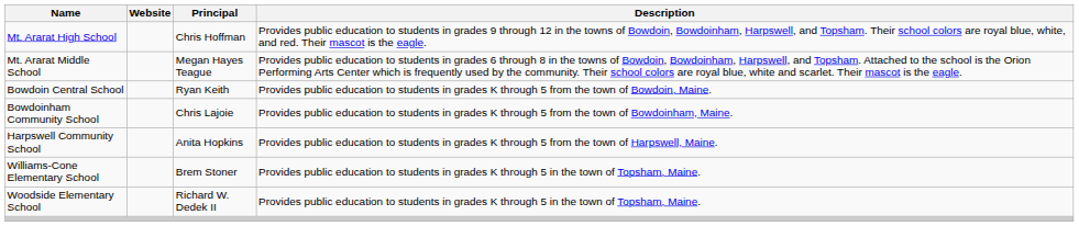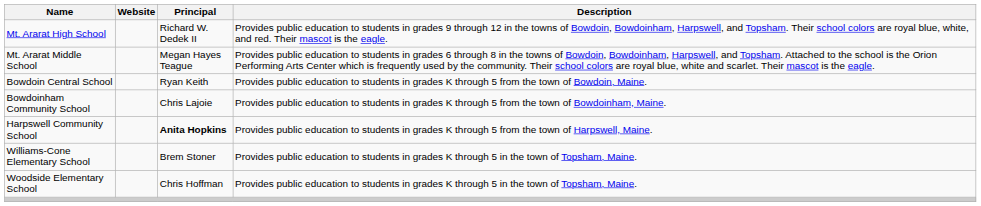 <table width="auto" class="wikitable">
 <tr>
 <th colspan="3">Name</th>
 <th>Website</th>
 <th>Principal</th>
 <th>Description</th>
 </tr>
 <tr>
 <td colspan="3"><a href='#'>Mt. Ararat High School</a></td>
 <td></td>
-<td>Chris Hoffman</td>
+<td>Richard W. Dedek II</td>
 <td>Provides public education to students in grades 9 through 12 in the towns of <a href='#'>Bowdoin</a>, <a href='#'>Bowdoinham</a>, <a href='#'>Harpswell</a>, and <a href='#'>Topsham</a>. Their <a href='#'>school colors</a> are royal blue, white, and red. Their <a href='#'>mascot</a> is the <a href='#'>eagle</a>.</td>
 </tr>
 <tr>
 <td colspan="3">Mt. Ararat Middle School</td>
 <td></td>
 <td>Megan Hayes Teague</td>
 <td>Provides public education to students in grades 6 through 8 in the towns of <a href='#'>Bowdoin</a>, <a href='#'>Bowdoinham</a>, <a href='#'>Harpswell</a>, and <a href='#'>Topsham</a>. Attached to the school is the Orion Performing Arts Center which is frequently used by the community. Their <a href='#'>school colors</a> are royal blue, white and scarlet.  Their <a href='#'>mascot</a> is the <a href='#'>eagle</a>.</td>
 </tr>
 <tr>
 <td colspan="3">Bowdoin Central School</td>
 <td></td>
 <td>Ryan Keith</td>
 <td>Provides public education to students in grades K through 5 from the town of <a href='#'>Bowdoin, Maine</a>.</td>
 </tr>
 <tr>
 <td colspan="3">Bowdoinham Community School</td>
 <td></td>
 <td>Chris Lajoie</td>
 <td>Provides public education to students in grades K through 5 from the town of <a href='#'>Bowdoinham, Maine</a>.</td>
 </tr>
 <tr>
 <td colspan="3">Harpswell Community School</td>
 <td></td>
-<td>Anita Hopkins</td>
+<td><strong>Anita Hopkins</strong></td>
 <td>Provides public education to students in grades K through 5 from the town of <a href='#'>Harpswell, Maine</a>.</td>
 </tr>
 <tr>
 <td colspan="3">Williams-Cone Elementary School</td>
 <td></td>
 <td>Brem Stoner</td>
 <td>Provides public education to students in grades K  through 5 in the town of <a href='#'>Topsham, Maine</a>.</td>
 </tr>
 <tr>
 <td colspan="3">Woodside Elementary School</td>
 <td></td>
-<td>Richard W. Dedek II</td>
+<td>Chris Hoffman</td>
 <td>Provides public education to students in grades K  through 5 in the town of <a href='#'>Topsham, Maine</a>.</td>
 </tr>
 <tr>
 <td colspan="8" bgcolor="#cccccc"></td>
 </tr>
 </table>
